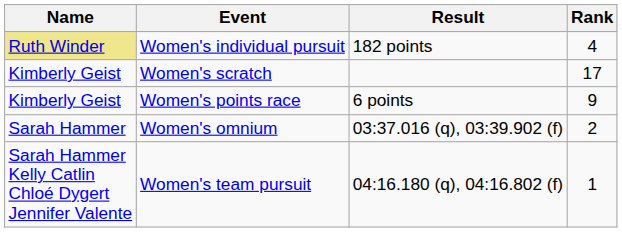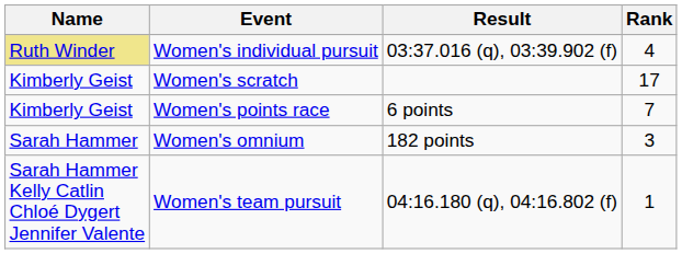 <table class="wikitable sortable">
 <tr>
 <th>Name</th>
 <th>Event</th>
 <th>Result</th>
 <th>Rank</th>
 </tr>
 <tr>
 <td style="background: khaki;"><a href='#'>Ruth Winder</a></td>
 <td><a href='#'>Women's individual pursuit</a></td>
-<td>182 points</td>
+<td>03:37.016 (q), 03:39.902 (f)</td>
 <td align=center>4</td>
 </tr>
 <tr>
 <td><a href='#'>Kimberly Geist</a></td>
 <td><a href='#'>Women's scratch</a></td>
 <td></td>
 <td align=center>17</td>
 </tr>
 <tr>
 <td><a href='#'>Kimberly Geist</a></td>
 <td><a href='#'>Women's points race</a></td>
 <td>6 points</td>
-<td align=center>9</td>
+<td align=center>7</td>
 </tr>
 <tr>
 <td><a href='#'>Sarah Hammer</a></td>
 <td><a href='#'>Women's omnium</a></td>
-<td>03:37.016 (q), 03:39.902 (f)</td>
-<td align=center>2</td>
+<td>182 points</td>
+<td align=center>3</td>
 </tr>
 <tr>
 <td><a href='#'>Sarah Hammer</a><br><a href='#'>Kelly Catlin</a><br><a href='#'>Chloé Dygert</a><br><a href='#'>Jennifer Valente</a></td>
 <td><a href='#'>Women's team pursuit</a></td>
 <td>04:16.180 (q), 04:16.802 (f)</td>
 <td align=center>1</td>
 </tr>
 </table>
